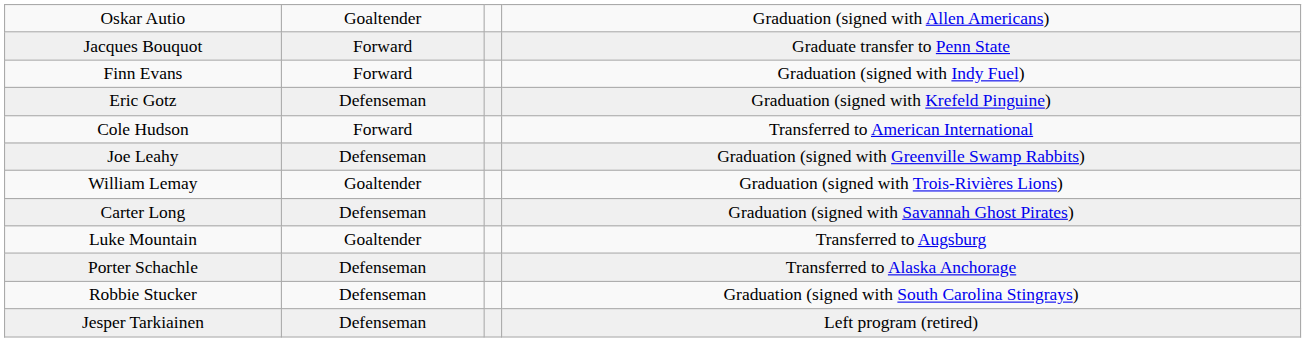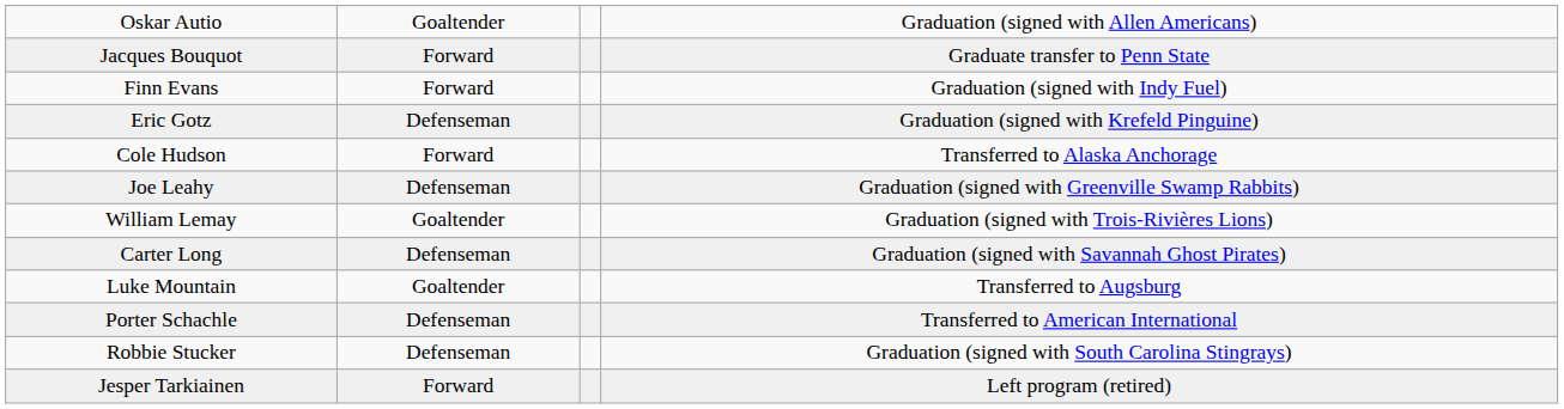 <table class="wikitable" width="60%">
 <tr align="center" bgcolor="">
 <td>Oskar Autio</td>
 <td>Goaltender</td>
 <td></td>
 <td>Graduation (signed with <a href='#'>Allen Americans</a>)</td>
 </tr>
 <tr align="center" bgcolor="f0f0f0">
 <td>Jacques Bouquot</td>
 <td>Forward</td>
 <td></td>
 <td>Graduate transfer to <a href='#'>Penn State</a></td>
 </tr>
 <tr align="center" bgcolor="">
 <td>Finn Evans</td>
 <td>Forward</td>
 <td></td>
 <td>Graduation (signed with <a href='#'>Indy Fuel</a>)</td>
 </tr>
 <tr align="center" bgcolor="f0f0f0">
 <td>Eric Gotz</td>
 <td>Defenseman</td>
 <td></td>
 <td>Graduation (signed with <a href='#'>Krefeld Pinguine</a>)</td>
 </tr>
 <tr align="center" bgcolor="">
 <td>Cole Hudson</td>
 <td>Forward</td>
 <td></td>
-<td>Transferred to <a href='#'>American International</a></td>
+<td>Transferred to <a href='#'>Alaska Anchorage</a></td>
 </tr>
 <tr align="center" bgcolor="f0f0f0">
 <td>Joe Leahy</td>
 <td>Defenseman</td>
 <td></td>
 <td>Graduation (signed with <a href='#'>Greenville Swamp Rabbits</a>)</td>
 </tr>
 <tr align="center" bgcolor="">
 <td>William Lemay</td>
 <td>Goaltender</td>
 <td></td>
 <td>Graduation (signed with <a href='#'>Trois-Rivières Lions</a>)</td>
 </tr>
 <tr align="center" bgcolor="f0f0f0">
 <td>Carter Long</td>
 <td>Defenseman</td>
 <td></td>
 <td>Graduation (signed with <a href='#'>Savannah Ghost Pirates</a>)</td>
 </tr>
 <tr align="center" bgcolor="">
 <td>Luke Mountain</td>
 <td>Goaltender</td>
 <td></td>
 <td>Transferred to <a href='#'>Augsburg</a></td>
 </tr>
 <tr align="center" bgcolor="f0f0f0">
 <td>Porter Schachle</td>
 <td>Defenseman</td>
 <td></td>
-<td>Transferred to <a href='#'>Alaska Anchorage</a></td>
+<td>Transferred to <a href='#'>American International</a></td>
 </tr>
 <tr align="center" bgcolor="">
 <td>Robbie Stucker</td>
 <td>Defenseman</td>
 <td></td>
 <td>Graduation (signed with <a href='#'>South Carolina Stingrays</a>)</td>
 </tr>
 <tr align="center" bgcolor="f0f0f0">
 <td>Jesper Tarkiainen</td>
-<td>Defenseman</td>
+<td>Forward</td>
 <td></td>
 <td>Left program (retired)</td>
 </tr>
 </table>
